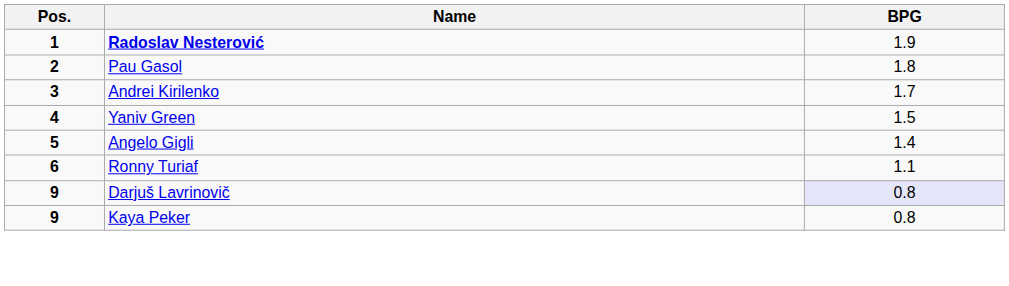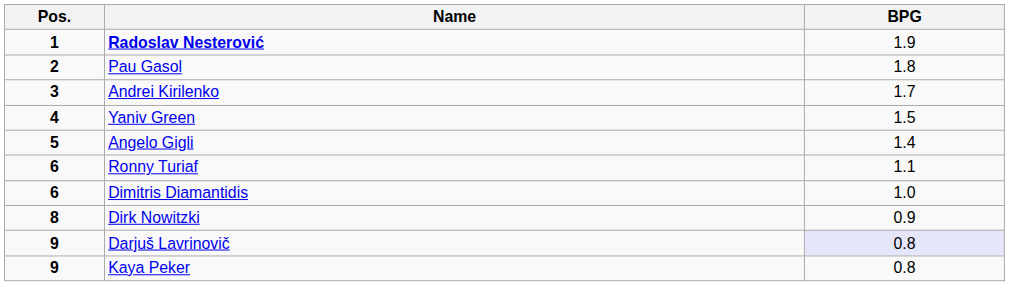 <table class=wikitable width="80%">
 <tr>
 <th width="10%">Pos.</th>
 <th width="70%">Name</th>
 <th width="20%">BPG</th>
 </tr>
 <tr>
 <td align=center><strong>1</strong></td>
 <td> <strong><a href='#'>Radoslav Nesterović</a></strong></td>
 <td align=center>1.9</td>
 </tr>
 <tr>
 <td align=center><strong>2</strong></td>
 <td> <a href='#'>Pau Gasol</a></td>
 <td align=center>1.8</td>
 </tr>
 <tr>
 <td align=center><strong>3</strong></td>
 <td> <a href='#'>Andrei Kirilenko</a></td>
 <td align=center>1.7</td>
 </tr>
 <tr>
 <td align=center><strong>4</strong></td>
 <td> <a href='#'>Yaniv Green</a></td>
 <td align=center>1.5</td>
 </tr>
 <tr>
 <td align=center><strong>5</strong></td>
 <td> <a href='#'>Angelo Gigli</a></td>
 <td align=center>1.4</td>
 </tr>
 <tr>
 <td align=center><strong>6</strong></td>
 <td> <a href='#'>Ronny Turiaf</a></td>
 <td align=center>1.1</td>
 </tr>
 <tr>
+<td align=center><strong>6</strong></td>
+<td> <a href='#'>Dimitris Diamantidis</a></td>
+<td align=center>1.0</td>
+</tr>
+<tr>
+<td align=center><strong>8</strong></td>
+<td> <a href='#'>Dirk Nowitzki</a></td>
+<td align=center>0.9</td>
+</tr>
+<tr>
 <td align=center><strong>9</strong></td>
 <td> <a href='#'>Darjuš Lavrinovič</a></td>
 <td align=center style="background: lavender;">0.8</td>
 </tr>
 <tr>
 <td align=center><strong>9</strong></td>
 <td> <a href='#'>Kaya Peker</a></td>
 <td align=center>0.8</td>
 </tr>
 </table>
